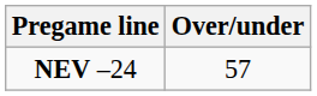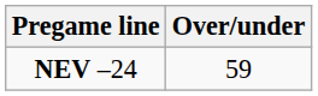 <table class="wikitable">
 <tr align="center">
 <th style=>Pregame line</th>
 <th style=>Over/under</th>
 </tr>
 <tr align="center">
 <td><strong>NEV</strong> –24</td>
-<td>57</td>
+<td>59</td>
 </tr>
 </table>
